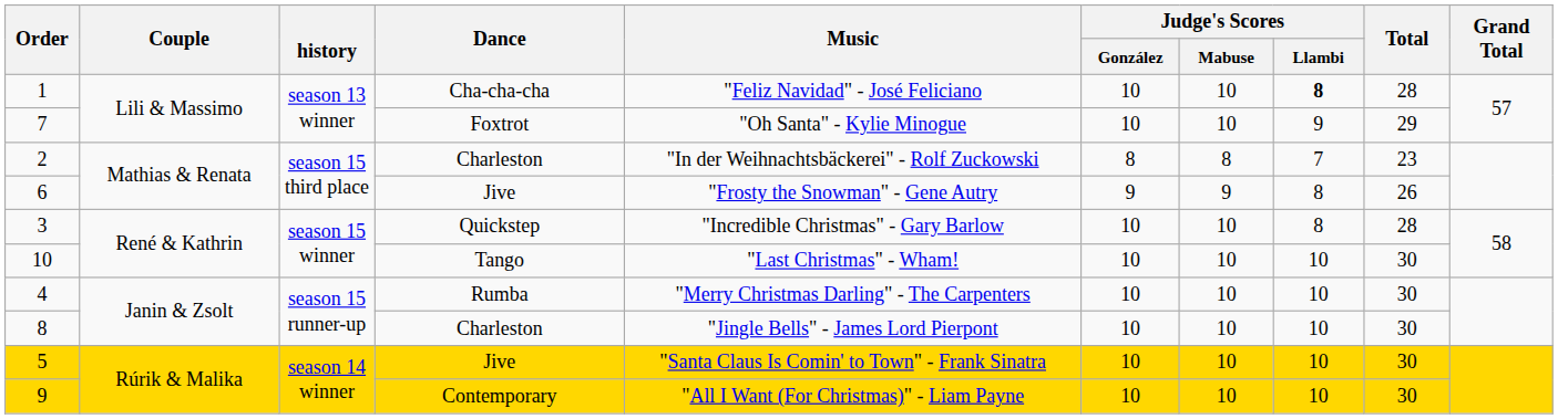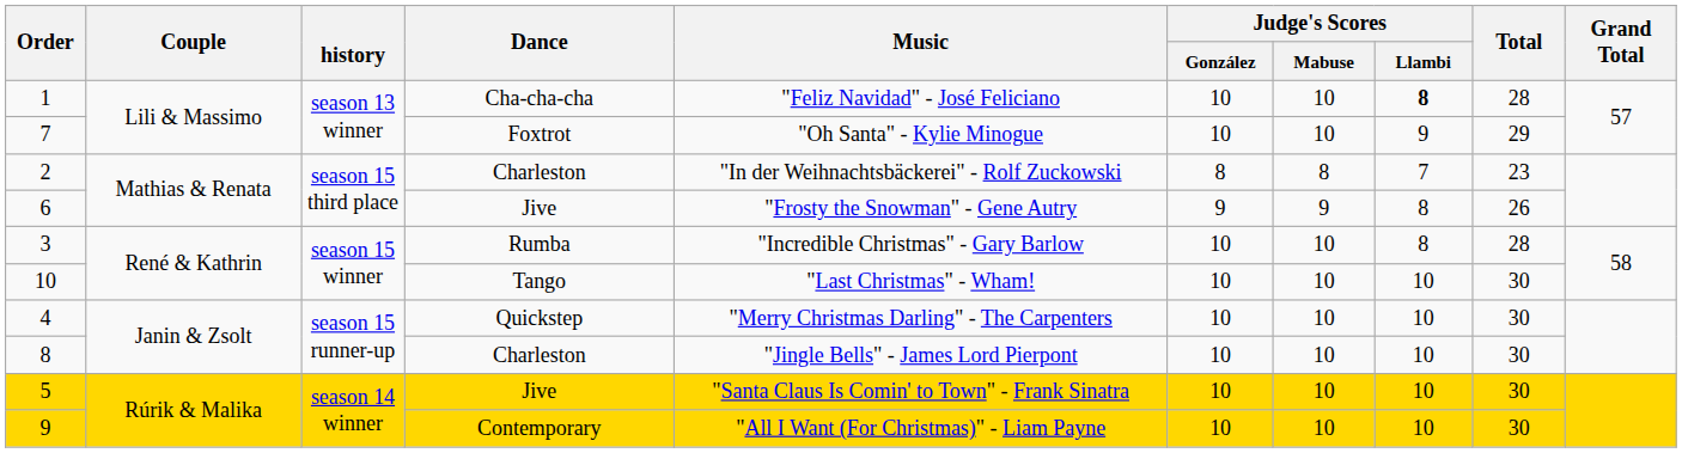 <table class="wikitable center sortable" style="text-align:center; font-size:100%; line-height:20px;">
 <tr>
 <th rowspan="2" style="width: 4em">Order</th>
 <th rowspan="2" style="width: 17em">Couple</th>
 <th rowspan="2" style="width: 6em"><br>history</th>
 <th rowspan="2" style="width: 20em">Dance</th>
 <th rowspan="2" style="width: 40em">Music</th>
 <th colspan="3">Judge's Scores</th>
 <th rowspan="2" style="width: 6em">Total</th>
 <th rowspan="2" style="width: 7em">Grand Total</th>
 </tr>
 <tr>
 <th style="width: 6em"><small>González</small></th>
 <th style="width: 6em"><small>Mabuse</small></th>
 <th style="width: 6em"><small>Llambi</small></th>
 </tr>
 <tr>
 <td>1</td>
 <td rowspan="2">Lili & Massimo</td>
 <td rowspan="2"><a href='#'>season 13</a> winner</td>
 <td>Cha-cha-cha</td>
 <td>"<a href='#'>Feliz Navidad</a>" - <a href='#'>José Feliciano</a></td>
 <td>10</td>
 <td>10</td>
 <td><strong>8</strong></td>
 <td>28</td>
 <td rowspan="2">57</td>
 </tr>
 <tr>
 <td>7</td>
 <td>Foxtrot</td>
 <td>"Oh Santa" - <a href='#'>Kylie Minogue</a></td>
 <td>10</td>
 <td>10</td>
 <td>9</td>
 <td>29</td>
 </tr>
 <tr>
 <td>2</td>
 <td rowspan="2">Mathias & Renata</td>
 <td rowspan="2"><a href='#'>season 15</a> third place</td>
 <td>Charleston</td>
 <td>"In der Weihnachtsbäckerei" - <a href='#'>Rolf Zuckowski</a></td>
 <td>8</td>
 <td>8</td>
 <td>7</td>
 <td>23</td>
 <td rowspan="2"></td>
 </tr>
 <tr>
 <td>6</td>
 <td>Jive</td>
 <td>"<a href='#'>Frosty the Snowman</a>" - <a href='#'>Gene Autry</a></td>
 <td>9</td>
 <td>9</td>
 <td>8</td>
 <td>26</td>
 </tr>
 <tr>
 <td>3</td>
 <td rowspan="2">René & Kathrin</td>
 <td rowspan="2"><a href='#'>season 15</a> winner</td>
-<td>Quickstep</td>
+<td>Rumba</td>
 <td>"Incredible Christmas" - <a href='#'>Gary Barlow</a></td>
 <td>10</td>
 <td>10</td>
 <td>8</td>
 <td>28</td>
 <td rowspan="2">58</td>
 </tr>
 <tr>
 <td>10</td>
 <td>Tango</td>
 <td>"<a href='#'>Last Christmas</a>" - <a href='#'>Wham!</a></td>
 <td>10</td>
 <td>10</td>
 <td>10</td>
 <td>30</td>
 </tr>
 <tr>
 <td>4</td>
 <td rowspan="2">Janin & Zsolt</td>
 <td rowspan="2"><a href='#'>season 15</a> runner-up</td>
-<td>Rumba</td>
+<td>Quickstep</td>
 <td>"<a href='#'>Merry Christmas Darling</a>" - <a href='#'>The Carpenters</a></td>
 <td>10</td>
 <td>10</td>
 <td>10</td>
 <td>30</td>
 <td rowspan="2"></td>
 </tr>
 <tr>
 <td>8</td>
 <td>Charleston</td>
 <td>"<a href='#'>Jingle Bells</a>" - <a href='#'>James Lord Pierpont</a></td>
 <td>10</td>
 <td>10</td>
 <td>10</td>
 <td>30</td>
 </tr>
 <tr style="background:gold;"|>
 <td>5</td>
 <td rowspan="2">Rúrik & Malika</td>
 <td rowspan="2"><a href='#'>season 14</a> winner</td>
 <td>Jive</td>
 <td>"<a href='#'>Santa Claus Is Comin' to Town</a>" - <a href='#'>Frank Sinatra</a></td>
 <td>10</td>
 <td>10</td>
 <td>10</td>
 <td>30</td>
 <td rowspan="2"></td>
 </tr>
 <tr style="background:gold;"|>
 <td>9</td>
 <td>Contemporary</td>
 <td>"<a href='#'>All I Want (For Christmas)</a>" - <a href='#'>Liam Payne</a></td>
 <td>10</td>
 <td>10</td>
 <td>10</td>
 <td>30</td>
 </tr>
 </table>
